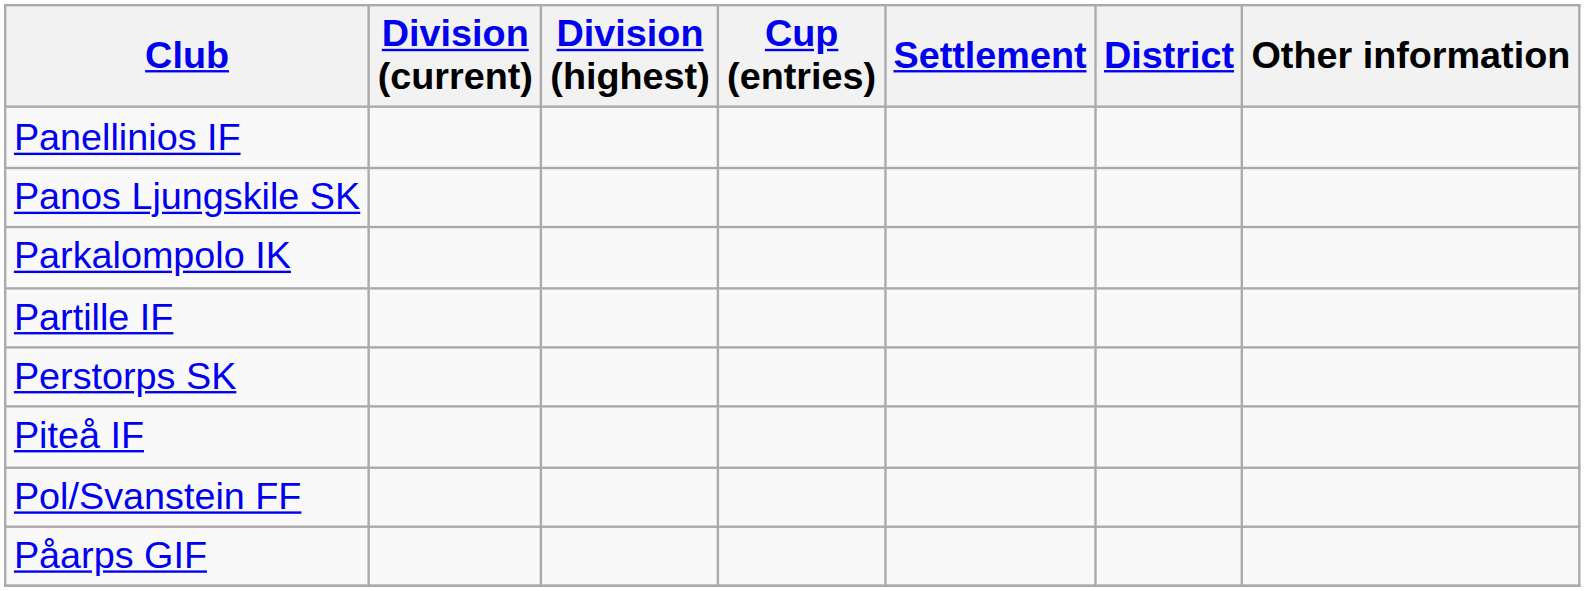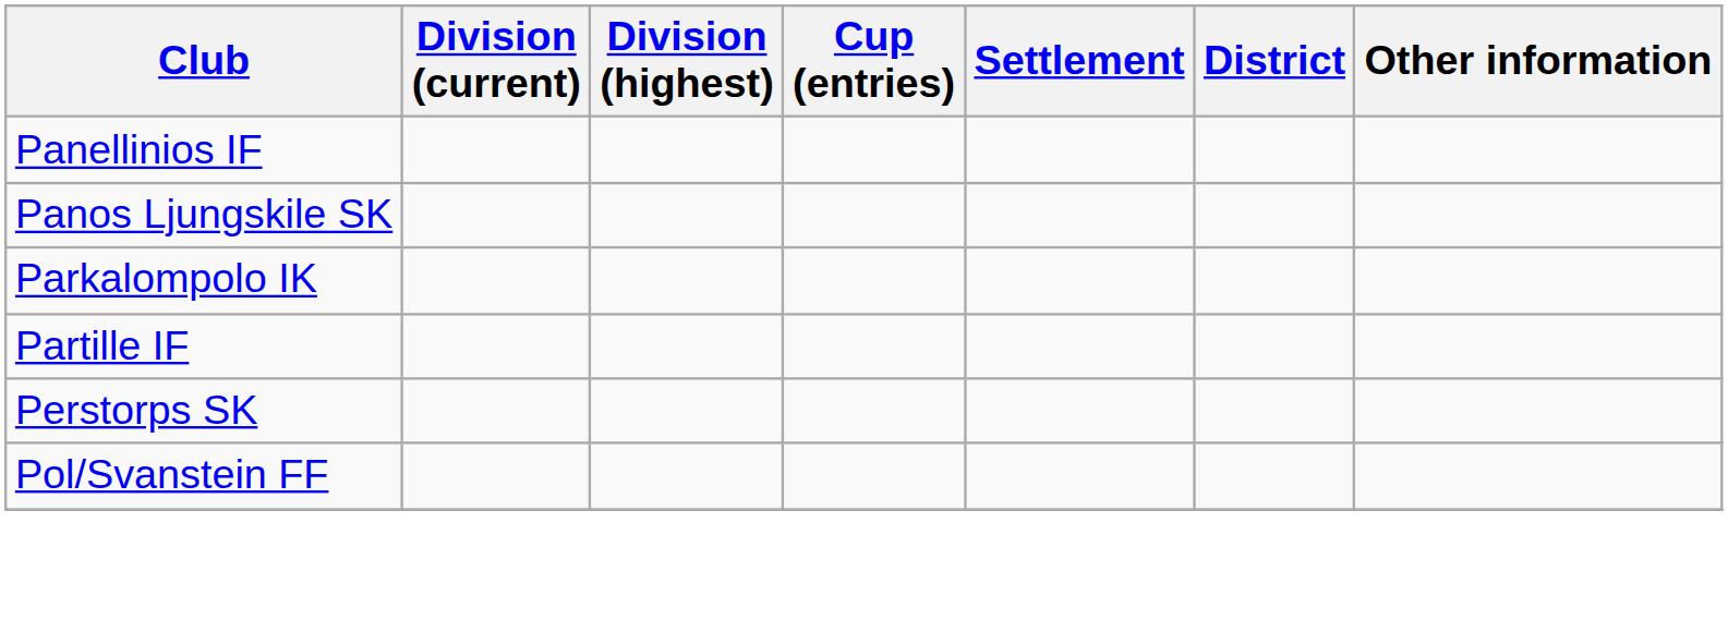 <table class="wikitable" style="text-align:left">
 <tr>
 <th style= width="180px"><a href='#'>Club</a></th>
 <th style= width="80px"><a href='#'>Division</a><br> (current)</th>
 <th style= width="80px"><a href='#'>Division</a><br> (highest)</th>
 <th style= width="60px"><a href='#'>Cup</a><br> (entries)</th>
 <th style= width="110px"><a href='#'>Settlement</a></th>
 <th style= width="110px"><a href='#'>District</a></th>
 <th style= width="230px">Other information</th>
 </tr>
 <tr>
 <td><a href='#'>Panellinios IF</a></td>
 <td></td>
 <td></td>
 <td></td>
 <td></td>
 <td></td>
 <td></td>
 </tr>
 <tr>
 <td><a href='#'>Panos Ljungskile SK</a></td>
 <td></td>
 <td></td>
 <td></td>
 <td></td>
 <td></td>
 <td></td>
 </tr>
 <tr>
 <td><a href='#'>Parkalompolo IK</a></td>
 <td></td>
 <td></td>
 <td></td>
 <td></td>
 <td></td>
 <td></td>
 </tr>
 <tr>
 <td><a href='#'>Partille IF</a></td>
 <td></td>
 <td></td>
 <td></td>
 <td></td>
 <td></td>
 <td></td>
 </tr>
 <tr>
 <td><a href='#'>Perstorps SK</a></td>
 <td></td>
 <td></td>
 <td></td>
 <td></td>
 <td></td>
 <td></td>
 </tr>
 <tr>
-<td><a href='#'>Piteå IF</a></td>
-<td></td>
-<td></td>
-<td></td>
-<td></td>
-<td></td>
-<td></td>
-</tr>
-<tr>
 <td><a href='#'>Pol/Svanstein FF</a></td>
-<td></td>
-<td></td>
-<td></td>
-<td></td>
-<td></td>
-<td></td>
-</tr>
-<tr>
-<td><a href='#'>Påarps GIF</a></td>
 <td></td>
 <td></td>
 <td></td>
 <td></td>
 <td></td>
 <td></td>
 </tr>
 <tr>
 </tr>
 </table>
